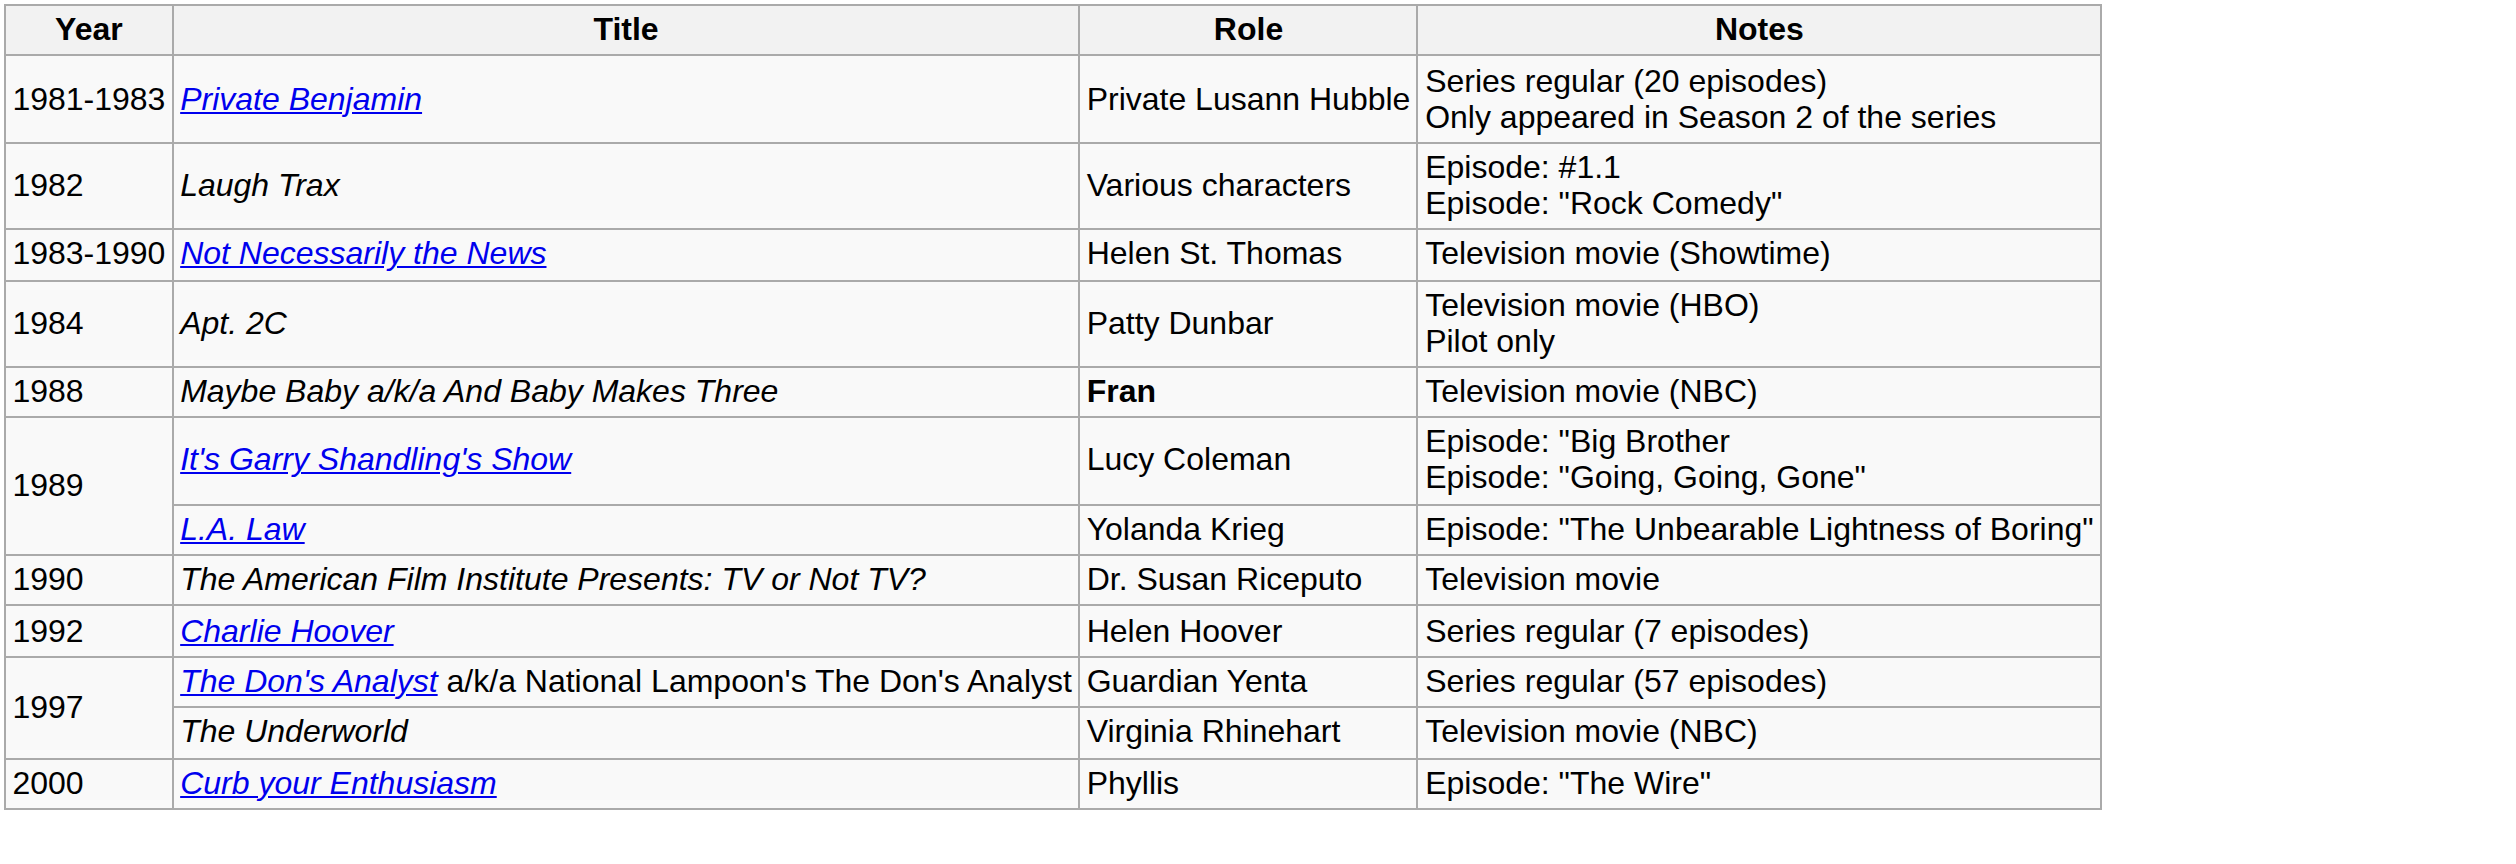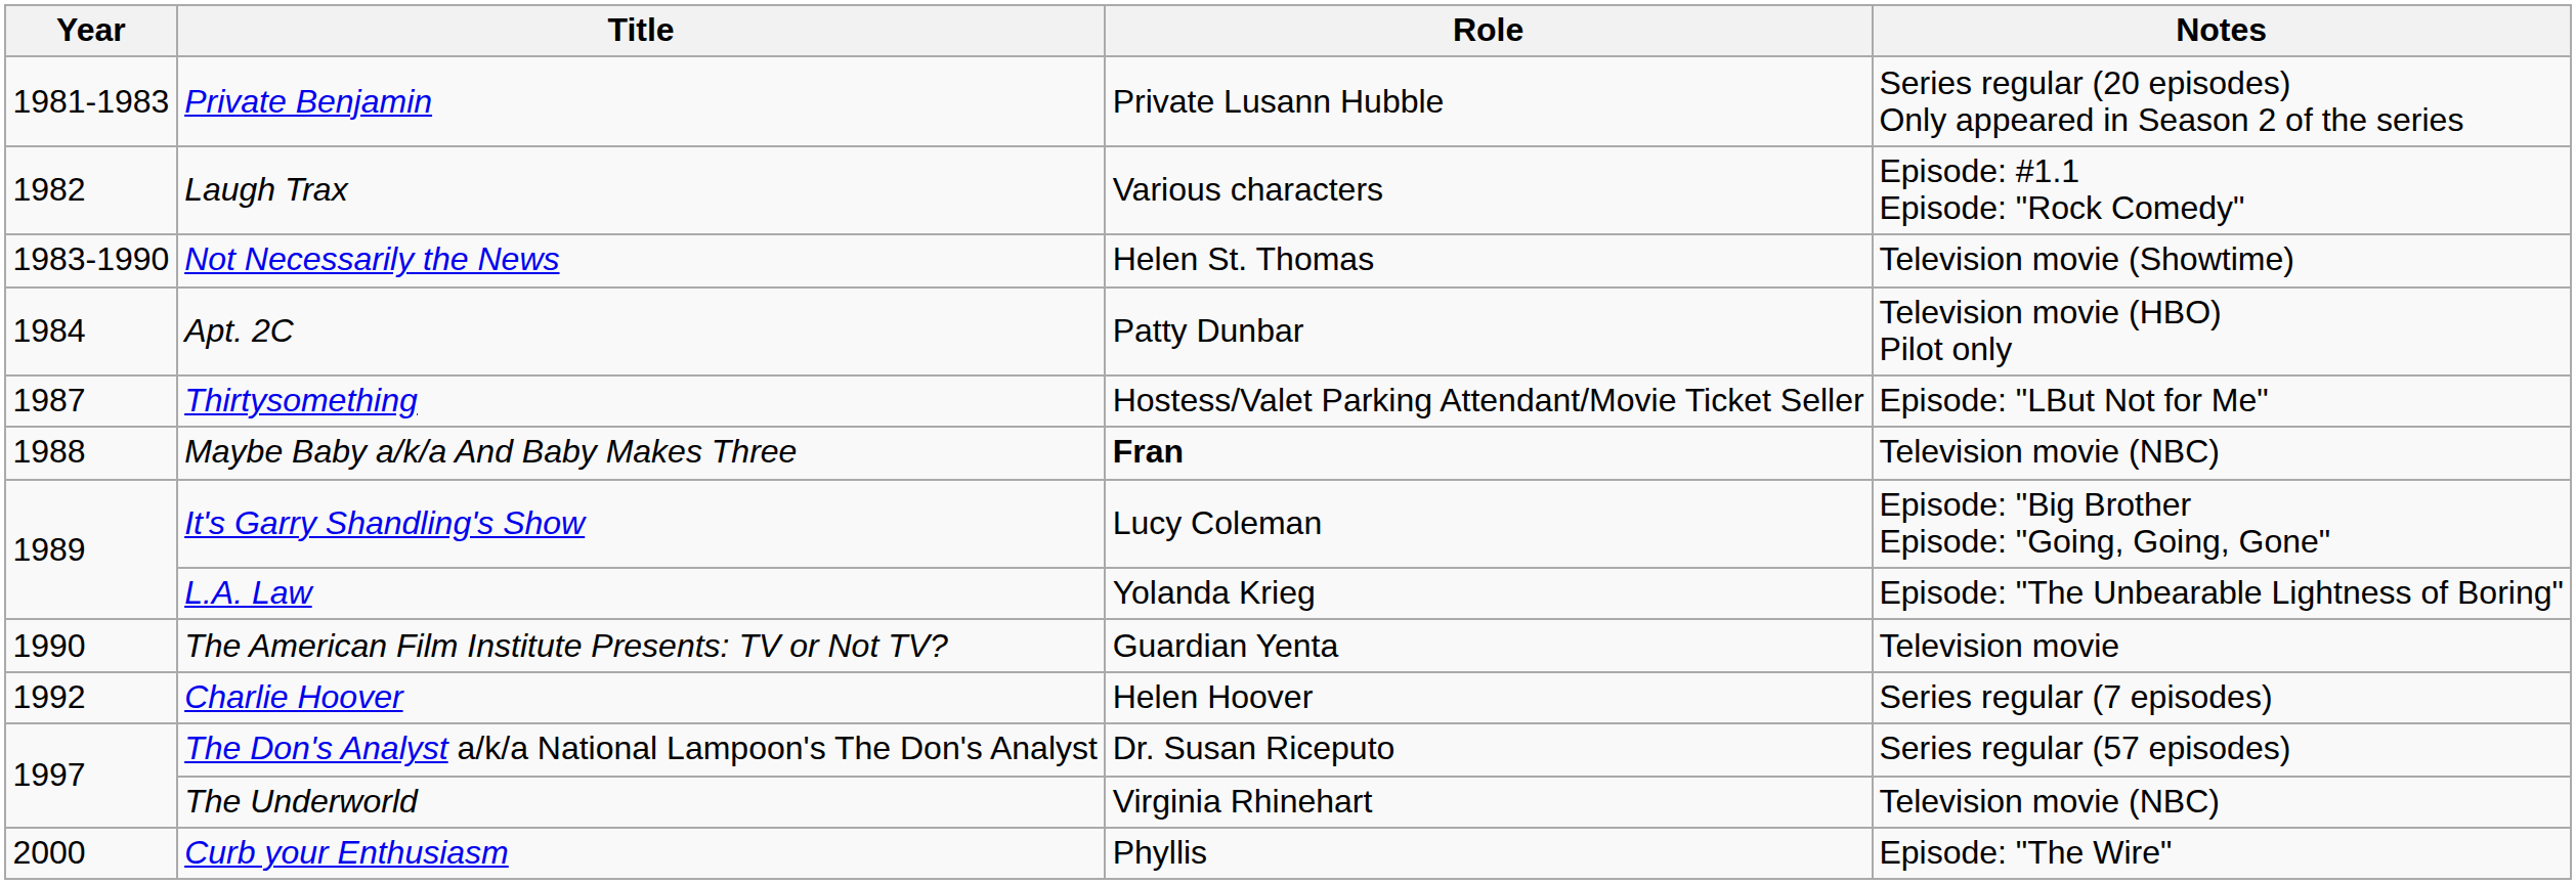 <table class="wikitable">
 <tr>
 <th>Year</th>
 <th>Title</th>
 <th>Role</th>
 <th>Notes</th>
 </tr>
 <tr>
 <td>1981-1983</td>
 <td><em><a href='#'>Private Benjamin</a></em></td>
 <td>Private Lusann Hubble</td>
 <td>Series regular (20 episodes)<br>Only appeared in Season 2 of the series</td>
 </tr>
 <tr>
 <td>1982</td>
 <td><em>Laugh Trax</em></td>
 <td>Various characters</td>
 <td>Episode: #1.1<br>Episode: "Rock Comedy"</td>
 </tr>
 <tr>
 <td>1983-1990</td>
 <td><em><a href='#'>Not Necessarily the News</a></em></td>
 <td>Helen St. Thomas</td>
 <td>Television movie (Showtime)</td>
 </tr>
 <tr>
 <td>1984</td>
 <td><em>Apt. 2C</em></td>
 <td>Patty Dunbar</td>
 <td>Television movie (HBO)<br>Pilot only</td>
 </tr>
 <tr>
+<td>1987</td>
+<td><em><a href='#'>Thirtysomething</a></em></td>
+<td>Hostess/Valet Parking Attendant/Movie Ticket Seller</td>
+<td>Episode: "LBut Not for Me"</td>
+</tr>
+<tr>
 <td>1988</td>
 <td><em>Maybe Baby a/k/a And Baby Makes Three</em></td>
 <td><strong>Fran</strong></td>
 <td>Television movie (NBC)</td>
 </tr>
 <tr>
 <td rowspan=2>1989</td>
 <td><em><a href='#'>It's Garry Shandling's Show</a></em></td>
 <td>Lucy Coleman</td>
 <td>Episode: "Big Brother<br>Episode: "Going, Going, Gone"</td>
 </tr>
 <tr>
 <td><em><a href='#'>L.A. Law</a></em></td>
 <td>Yolanda Krieg</td>
 <td>Episode: "The Unbearable Lightness of Boring"</td>
 </tr>
 <tr>
 <td>1990</td>
 <td><em>The American Film Institute Presents: TV or Not TV?</em></td>
-<td>Dr. Susan Riceputo</td>
+<td>Guardian Yenta</td>
 <td>Television movie</td>
 </tr>
 <tr>
 <td>1992</td>
 <td><em><a href='#'>Charlie Hoover</a></em></td>
 <td>Helen Hoover</td>
 <td>Series regular (7 episodes)</td>
 </tr>
 <tr>
 <td rowspan=2>1997</td>
 <td><em><a href='#'>The Don's Analyst</a></em> a/k/a National Lampoon's The Don's Analyst</td>
-<td>Guardian Yenta</td>
+<td>Dr. Susan Riceputo</td>
 <td>Series regular (57 episodes)</td>
 </tr>
 <tr>
 <td><em>The Underworld</em></td>
 <td>Virginia Rhinehart</td>
 <td>Television movie (NBC)</td>
 </tr>
 <tr>
 <td>2000</td>
 <td><em><a href='#'>Curb your Enthusiasm</a></em></td>
 <td>Phyllis</td>
 <td>Episode: "The Wire"</td>
 </tr>
 </table>
